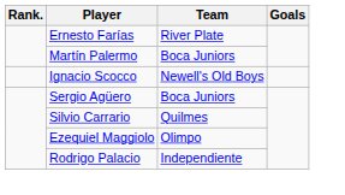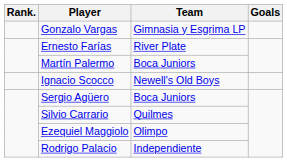 <table class="wikitable" style="text-align: ">
 <tr>
 <th>Rank.</th>
 <th>Player</th>
 <th>Team</th>
 <th>Goals</th>
+</tr>
+<tr>
+<td></td>
+<td> <a href='#'>Gonzalo Vargas</a></td>
+<td><a href='#'>Gimnasia y Esgrima LP</a></td>
+<td></td>
 </tr>
 <tr>
 <td rowspan=2></td>
 <td> <a href='#'>Ernesto Farías</a></td>
 <td><a href='#'>River Plate</a></td>
 <td rowspan=2></td>
 </tr>
 <tr>
 <td> <a href='#'>Martín Palermo</a></td>
 <td><a href='#'>Boca Juniors</a></td>
 </tr>
 <tr>
 <td></td>
 <td> <a href='#'>Ignacio Scocco</a></td>
 <td><a href='#'>Newell's Old Boys</a></td>
 <td></td>
 </tr>
 <tr>
 <td rowspan=4></td>
 <td> <a href='#'>Sergio Agüero</a></td>
 <td><a href='#'>Boca Juniors</a></td>
 <td rowspan=4></td>
 </tr>
 <tr>
 <td> <a href='#'>Silvio Carrario</a></td>
 <td><a href='#'>Quilmes</a></td>
 </tr>
 <tr>
 <td> <a href='#'>Ezequiel Maggiolo</a></td>
 <td><a href='#'>Olimpo</a></td>
 </tr>
 <tr>
 <td> <a href='#'>Rodrigo Palacio</a></td>
 <td><a href='#'>Independiente</a></td>
 </tr>
 </table>
